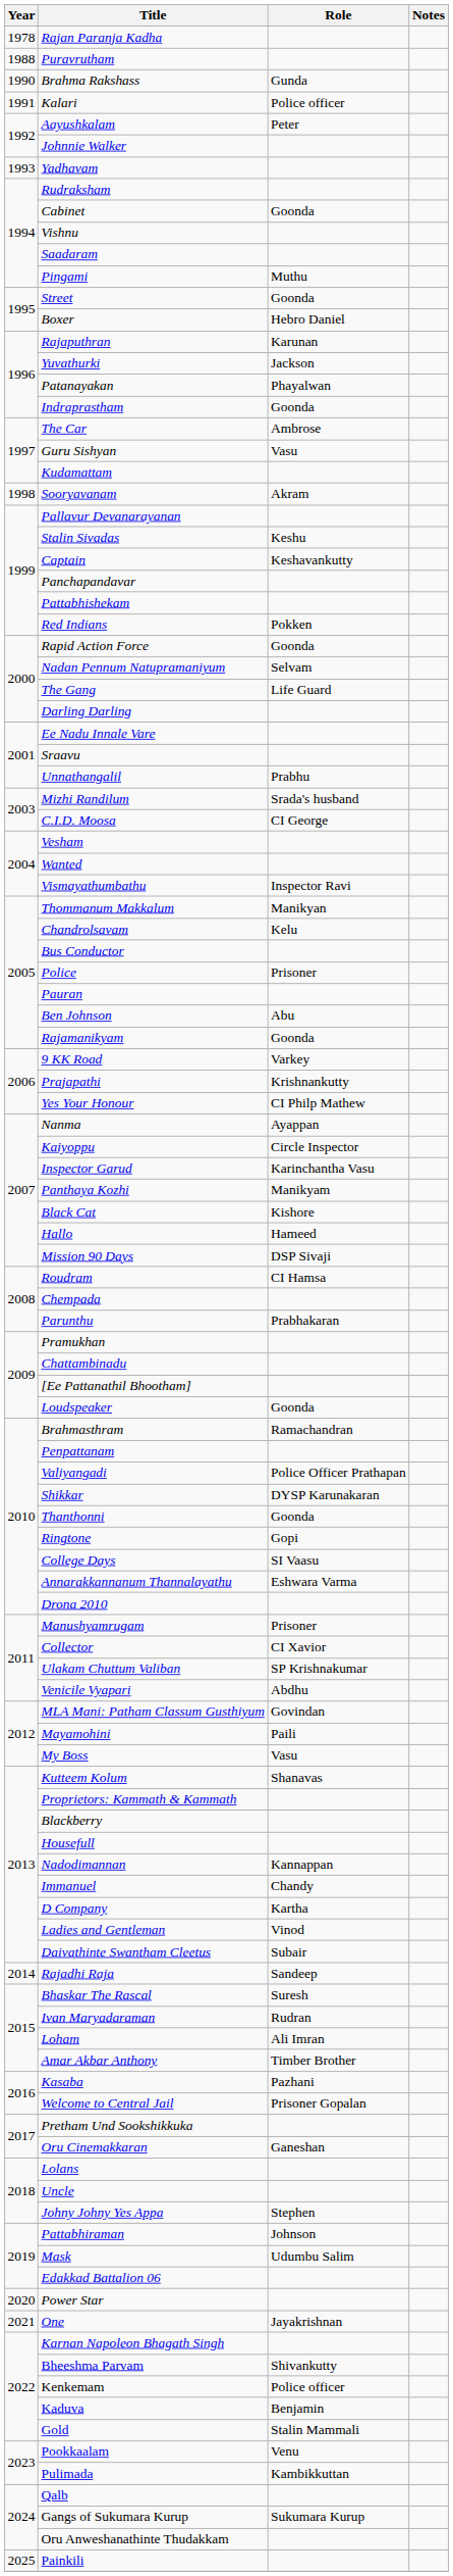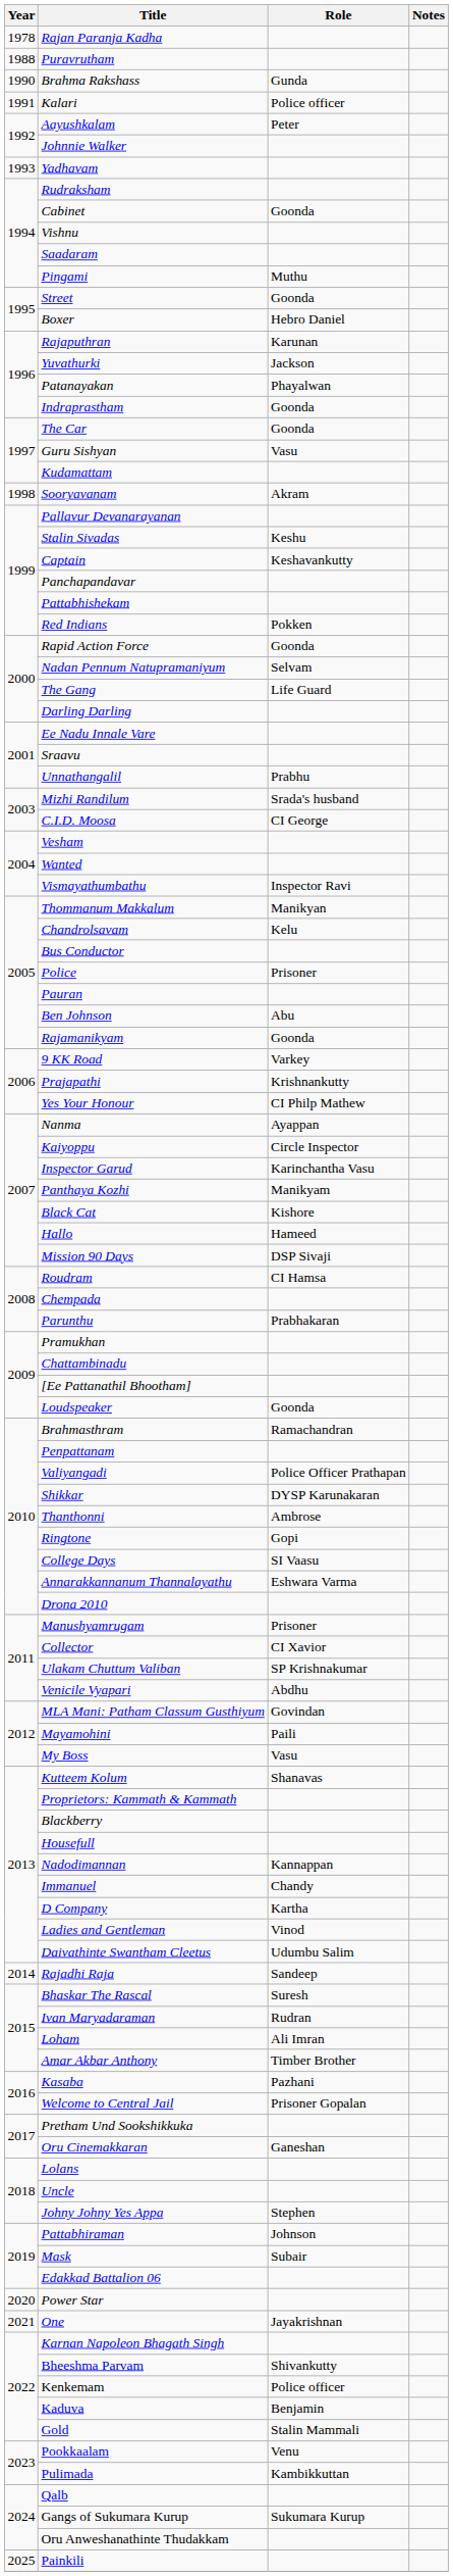 <table class="wikitable sortable">
 <tr>
 <th>Year</th>
 <th>Title</th>
 <th>Role</th>
 <th class="unsortable">Notes</th>
 </tr>
 <tr>
 <td>1978</td>
 <td><em><a href='#'>Rajan Paranja Kadha</a></em></td>
 <td></td>
 <td></td>
 </tr>
 <tr>
 <td>1988</td>
 <td><em><a href='#'>Puravrutham</a></em></td>
 <td></td>
 <td></td>
 </tr>
 <tr>
 <td>1990</td>
 <td><em>Brahma Rakshass</em></td>
 <td>Gunda</td>
 <td></td>
 </tr>
 <tr>
 <td>1991</td>
 <td><em>Kalari</em></td>
 <td>Police officer</td>
 <td></td>
 </tr>
 <tr>
 <td rowspan=2>1992</td>
 <td><em><a href='#'>Aayushkalam</a></em></td>
 <td>Peter</td>
 <td></td>
 </tr>
 <tr>
 <td><em><a href='#'>Johnnie Walker</a></em></td>
 <td></td>
 <td></td>
 </tr>
 <tr>
 <td>1993</td>
 <td><em><a href='#'>Yadhavam</a></em></td>
 <td></td>
 <td></td>
 </tr>
 <tr>
 <td rowspan=5>1994</td>
 <td><em><a href='#'>Rudraksham</a></em></td>
 <td></td>
 <td></td>
 </tr>
 <tr>
 <td><em>Cabinet</em></td>
 <td>Goonda</td>
 <td></td>
 </tr>
 <tr>
 <td><em>Vishnu</em></td>
 <td></td>
 <td></td>
 </tr>
 <tr>
 <td><em><a href='#'>Saadaram</a></em></td>
 <td></td>
 <td></td>
 </tr>
 <tr>
 <td><em><a href='#'>Pingami</a></em></td>
 <td>Muthu</td>
 <td></td>
 </tr>
 <tr>
 <td rowspan=2>1995</td>
 <td><em><a href='#'>Street</a></em></td>
 <td>Goonda</td>
 <td></td>
 </tr>
 <tr>
 <td><em>Boxer</em></td>
 <td>Hebro Daniel</td>
 <td></td>
 </tr>
 <tr>
 <td rowspan=4>1996</td>
 <td><em><a href='#'>Rajaputhran</a></em></td>
 <td>Karunan</td>
 <td></td>
 </tr>
 <tr>
 <td><em><a href='#'>Yuvathurki</a></em></td>
 <td>Jackson</td>
 <td></td>
 </tr>
 <tr>
 <td><em>Patanayakan</em></td>
 <td>Phayalwan</td>
 <td></td>
 </tr>
 <tr>
 <td><em><a href='#'>Indraprastham</a></em></td>
 <td>Goonda</td>
 <td></td>
 </tr>
 <tr>
 <td rowspan=3>1997</td>
 <td><em><a href='#'>The Car</a></em></td>
-<td>Ambrose</td>
+<td>Goonda</td>
 <td></td>
 </tr>
 <tr>
 <td><em>Guru Sishyan</em></td>
 <td>Vasu</td>
 <td></td>
 </tr>
 <tr>
 <td><em><a href='#'>Kudamattam</a></em></td>
 <td></td>
 <td></td>
 </tr>
 <tr>
 <td>1998</td>
 <td><em><a href='#'>Sooryavanam</a></em></td>
 <td>Akram</td>
 <td></td>
 </tr>
 <tr>
 <td rowspan="6">1999</td>
 <td><em><a href='#'>Pallavur Devanarayanan</a></em></td>
 <td></td>
 <td></td>
 </tr>
 <tr>
 <td><em><a href='#'>Stalin Sivadas</a></em></td>
 <td>Keshu</td>
 <td></td>
 </tr>
 <tr>
 <td><em><a href='#'>Captain</a></em></td>
 <td>Keshavankutty</td>
 <td></td>
 </tr>
 <tr>
 <td><em>Panchapandavar</em></td>
 <td></td>
 <td></td>
 </tr>
 <tr>
 <td><em><a href='#'>Pattabhishekam</a></em></td>
 <td></td>
 <td></td>
 </tr>
 <tr>
 <td><em><a href='#'>Red Indians</a></em></td>
 <td>Pokken</td>
 <td></td>
 </tr>
 <tr>
 <td rowspan=4>2000</td>
 <td><em>Rapid Action Force</em></td>
 <td>Goonda</td>
 <td></td>
 </tr>
 <tr>
 <td><em><a href='#'>Nadan Pennum Natupramaniyum</a></em></td>
 <td>Selvam</td>
 <td></td>
 </tr>
 <tr>
 <td><em><a href='#'>The Gang</a></em></td>
 <td>Life Guard</td>
 <td></td>
 </tr>
 <tr>
 <td><em><a href='#'>Darling Darling</a></em></td>
 <td></td>
 <td></td>
 </tr>
 <tr>
 <td rowspan=3>2001</td>
 <td><em><a href='#'>Ee Nadu Innale Vare</a></em></td>
 <td></td>
 <td></td>
 </tr>
 <tr>
 <td><em>Sraavu</em></td>
 <td></td>
 <td></td>
 </tr>
 <tr>
 <td><em><a href='#'>Unnathangalil</a></em></td>
 <td>Prabhu</td>
 <td></td>
 </tr>
 <tr>
 <td rowspan=2>2003</td>
 <td><em><a href='#'>Mizhi Randilum</a></em></td>
 <td>Srada's husband</td>
 <td></td>
 </tr>
 <tr>
 <td><em><a href='#'>C.I.D. Moosa</a></em></td>
 <td>CI George</td>
 <td></td>
 </tr>
 <tr>
 <td rowspan=3>2004</td>
 <td><em><a href='#'>Vesham</a></em></td>
 <td></td>
 <td></td>
 </tr>
 <tr>
 <td><em><a href='#'>Wanted</a></em></td>
 <td></td>
 <td></td>
 </tr>
 <tr>
 <td><em><a href='#'>Vismayathumbathu</a></em></td>
 <td>Inspector Ravi</td>
 <td></td>
 </tr>
 <tr>
 <td rowspan=7>2005</td>
 <td><em><a href='#'>Thommanum Makkalum</a></em></td>
 <td>Manikyan</td>
 <td></td>
 </tr>
 <tr>
 <td><em><a href='#'>Chandrolsavam</a></em></td>
 <td>Kelu</td>
 <td></td>
 </tr>
 <tr>
 <td><em><a href='#'>Bus Conductor</a></em></td>
 <td></td>
 <td></td>
 </tr>
 <tr>
 <td><em><a href='#'>Police</a></em></td>
 <td>Prisoner</td>
 <td></td>
 </tr>
 <tr>
 <td><em><a href='#'>Pauran</a></em></td>
 <td></td>
 <td></td>
 </tr>
 <tr>
 <td><em><a href='#'>Ben Johnson</a></em></td>
 <td>Abu</td>
 <td></td>
 </tr>
 <tr>
 <td><em><a href='#'>Rajamanikyam</a></em></td>
 <td>Goonda</td>
 <td></td>
 </tr>
 <tr>
 <td rowspan=3>2006</td>
 <td><em><a href='#'>9 KK Road</a></em></td>
 <td>Varkey</td>
 <td></td>
 </tr>
 <tr>
 <td><em><a href='#'>Prajapathi</a></em></td>
 <td>Krishnankutty</td>
 <td></td>
 </tr>
 <tr>
 <td><em><a href='#'>Yes Your Honour</a></em></td>
 <td>CI Philp Mathew</td>
 <td></td>
 </tr>
 <tr>
 <td rowspan=7>2007</td>
 <td><em>Nanma</em></td>
 <td>Ayappan</td>
 <td></td>
 </tr>
 <tr>
 <td><em><a href='#'>Kaiyoppu</a></em></td>
 <td>Circle Inspector</td>
 <td></td>
 </tr>
 <tr>
 <td><em><a href='#'>Inspector Garud</a></em></td>
 <td>Karinchantha Vasu</td>
 <td></td>
 </tr>
 <tr>
 <td><em><a href='#'>Panthaya Kozhi</a></em></td>
 <td>Manikyam</td>
 <td></td>
 </tr>
 <tr>
 <td><em><a href='#'>Black Cat</a></em></td>
 <td>Kishore</td>
 <td></td>
 </tr>
 <tr>
 <td><em><a href='#'>Hallo</a></em></td>
 <td>Hameed</td>
 <td></td>
 </tr>
 <tr>
 <td><em><a href='#'>Mission 90 Days</a></em></td>
 <td>DSP Sivaji</td>
 <td></td>
 </tr>
 <tr>
 <td rowspan=3>2008</td>
 <td><em><a href='#'>Roudram</a></em></td>
 <td>CI Hamsa</td>
 <td></td>
 </tr>
 <tr>
 <td><em><a href='#'>Chempada</a></em></td>
 <td></td>
 <td></td>
 </tr>
 <tr>
 <td><em><a href='#'>Parunthu</a></em></td>
 <td>Prabhakaran</td>
 <td></td>
 </tr>
 <tr>
 <td rowspan=4>2009</td>
 <td><em>Pramukhan</em></td>
 <td></td>
 <td></td>
 </tr>
 <tr>
 <td><em><a href='#'>Chattambinadu</a></em></td>
 <td></td>
 <td></td>
 </tr>
 <tr>
 <td><em>[Ee Pattanathil Bhootham]</em></td>
 <td></td>
 <td></td>
 </tr>
 <tr>
 <td><em><a href='#'>Loudspeaker</a></em></td>
 <td>Goonda</td>
 <td></td>
 </tr>
 <tr>
 <td rowspan=9>2010</td>
 <td><em>Brahmasthram</em></td>
 <td>Ramachandran</td>
 <td></td>
 </tr>
 <tr>
 <td><em><a href='#'>Penpattanam</a></em></td>
 <td></td>
 <td></td>
 </tr>
 <tr>
 <td><em><a href='#'>Valiyangadi</a></em></td>
 <td>Police Officer Prathapan</td>
 <td></td>
 </tr>
 <tr>
 <td><em><a href='#'>Shikkar</a></em></td>
 <td>DYSP Karunakaran</td>
 <td></td>
 </tr>
 <tr>
 <td><em><a href='#'>Thanthonni</a></em></td>
-<td>Goonda</td>
+<td>Ambrose</td>
 <td></td>
 </tr>
 <tr>
 <td><em><a href='#'>Ringtone</a></em></td>
 <td>Gopi</td>
 <td></td>
 </tr>
 <tr>
 <td><em><a href='#'>College Days</a></em></td>
 <td>SI Vaasu</td>
 <td></td>
 </tr>
 <tr>
 <td><em><a href='#'>Annarakkannanum Thannalayathu</a></em></td>
 <td>Eshwara Varma</td>
 <td></td>
 </tr>
 <tr>
 <td><em><a href='#'>Drona 2010</a></em></td>
 <td></td>
 <td></td>
 </tr>
 <tr>
 <td rowspan=4>2011</td>
 <td><em><a href='#'>Manushyamrugam</a></em></td>
 <td>Prisoner</td>
 <td></td>
 </tr>
 <tr>
 <td><em><a href='#'>Collector</a></em></td>
 <td>CI Xavior</td>
 <td></td>
 </tr>
 <tr>
 <td><em><a href='#'>Ulakam Chuttum Valiban</a></em></td>
 <td>SP Krishnakumar</td>
 <td></td>
 </tr>
 <tr>
 <td><em><a href='#'>Venicile Vyapari</a></em></td>
 <td>Abdhu</td>
 <td></td>
 </tr>
 <tr>
 <td rowspan=3>2012</td>
 <td><em><a href='#'>MLA Mani: Patham Classum Gusthiyum</a></em></td>
 <td>Govindan</td>
 <td></td>
 </tr>
 <tr>
 <td><em><a href='#'>Mayamohini</a></em></td>
 <td>Paili</td>
 <td></td>
 </tr>
 <tr>
 <td><em><a href='#'>My Boss</a></em></td>
 <td>Vasu</td>
 <td></td>
 </tr>
 <tr>
 <td rowspan=9>2013</td>
 <td><em><a href='#'>Kutteem Kolum</a></em></td>
 <td>Shanavas</td>
 <td></td>
 </tr>
 <tr>
 <td><em><a href='#'>Proprietors: Kammath & Kammath</a></em></td>
 <td></td>
 <td></td>
 </tr>
 <tr>
 <td><em>Blackberry</em></td>
 <td></td>
 <td></td>
 </tr>
 <tr>
 <td><em><a href='#'>Housefull</a></em></td>
 <td></td>
 <td></td>
 </tr>
 <tr>
 <td><em><a href='#'>Nadodimannan</a></em></td>
 <td>Kannappan</td>
 <td></td>
 </tr>
 <tr>
 <td><em><a href='#'>Immanuel</a></em></td>
 <td>Chandy</td>
 <td></td>
 </tr>
 <tr>
 <td><em><a href='#'>D Company</a></em></td>
 <td>Kartha</td>
 <td></td>
 </tr>
 <tr>
 <td><em><a href='#'>Ladies and Gentleman</a></em></td>
 <td>Vinod</td>
 <td></td>
 </tr>
 <tr>
 <td><em><a href='#'>Daivathinte Swantham Cleetus</a></em></td>
-<td>Subair</td>
+<td>Udumbu Salim</td>
 <td></td>
 </tr>
 <tr>
 <td>2014</td>
 <td><em><a href='#'>Rajadhi Raja</a></em></td>
 <td>Sandeep</td>
 <td></td>
 </tr>
 <tr>
 <td rowspan=4>2015</td>
 <td><em><a href='#'>Bhaskar The Rascal</a></em></td>
 <td>Suresh</td>
 <td></td>
 </tr>
 <tr>
 <td><em><a href='#'>Ivan Maryadaraman</a></em></td>
 <td>Rudran</td>
 <td></td>
 </tr>
 <tr>
 <td><em><a href='#'>Loham</a></em></td>
 <td>Ali Imran</td>
 <td></td>
 </tr>
 <tr>
 <td><em><a href='#'>Amar Akbar Anthony</a></em></td>
 <td>Timber Brother</td>
 <td></td>
 </tr>
 <tr>
 <td rowspan=2>2016</td>
 <td><em><a href='#'>Kasaba</a></em></td>
 <td>Pazhani</td>
 <td></td>
 </tr>
 <tr>
 <td><em><a href='#'>Welcome to Central Jail</a></em></td>
 <td>Prisoner Gopalan</td>
 <td></td>
 </tr>
 <tr>
 <td rowspan=2>2017</td>
 <td><em>Pretham Und Sookshikkuka</em></td>
 <td></td>
 <td></td>
 </tr>
 <tr>
 <td><em><a href='#'>Oru Cinemakkaran</a></em></td>
 <td>Ganeshan</td>
 <td></td>
 </tr>
 <tr>
 <td rowspan=3>2018</td>
 <td><em><a href='#'>Lolans</a></em></td>
 <td></td>
 <td></td>
 </tr>
 <tr>
 <td><em><a href='#'>Uncle</a></em></td>
 <td></td>
 <td></td>
 </tr>
 <tr>
 <td><em><a href='#'>Johny Johny Yes Appa</a></em></td>
 <td>Stephen</td>
 <td></td>
 </tr>
 <tr>
 <td rowspan=3>2019</td>
 <td><em><a href='#'>Pattabhiraman</a></em></td>
 <td>Johnson</td>
 <td></td>
 </tr>
 <tr>
 <td><em><a href='#'>Mask</a></em></td>
-<td>Udumbu Salim</td>
+<td>Subair</td>
 <td></td>
 </tr>
 <tr>
 <td><em><a href='#'>Edakkad Battalion 06</a></em></td>
 <td></td>
 <td></td>
 </tr>
 <tr>
 <td>2020</td>
 <td><em>Power Star</em></td>
 <td></td>
 <td></td>
 </tr>
 <tr>
 <td>2021</td>
 <td><em><a href='#'>One</a></em></td>
 <td>Jayakrishnan</td>
 <td></td>
 </tr>
 <tr>
 <td rowspan=5>2022</td>
 <td><em><a href='#'>Karnan Napoleon Bhagath Singh</a></td>
 <td></td>
 <td></td>
 </tr>
 <tr>
 <td></em><a href='#'>Bheeshma Parvam</a><em></td>
 <td>Shivankutty</td>
 <td></td>
 </tr>
 <tr>
 <td></em>Kenkemam<em></td>
 <td>Police officer</td>
 <td></td>
 </tr>
 <tr>
 <td></em><a href='#'>Kaduva</a><em></td>
 <td>Benjamin</td>
 <td></td>
 </tr>
 <tr>
 <td></em><a href='#'>Gold</a><em></td>
 <td>Stalin Mammali</td>
 <td></td>
 </tr>
 <tr>
 <td rowspan=2>2023</td>
 <td></em><a href='#'>Pookkaalam</a><em></td>
 <td>Venu</td>
 <td></td>
 </tr>
 <tr>
 <td></em><a href='#'>Pulimada</a><em></td>
 <td>Kambikkuttan</td>
 <td></td>
 </tr>
 <tr>
 <td rowspan=3>2024</td>
 <td></em><a href='#'>Qalb</a><em></td>
 <td></td>
 <td></td>
 </tr>
 <tr>
 <td></em>Gangs of Sukumara Kurup<em></td>
 <td>Sukumara Kurup</td>
 <td></td>
 </tr>
 <tr>
 <td></em>Oru Anweshanathinte Thudakkam<em></td>
 <td></td>
 <td></td>
 </tr>
 <tr>
 <td>2025</td>
 <td></em><a href='#'>Painkili</a><em></td>
 <td></td>
 <td></td>
 </tr>
 <tr>
 </tr>
 </table>
